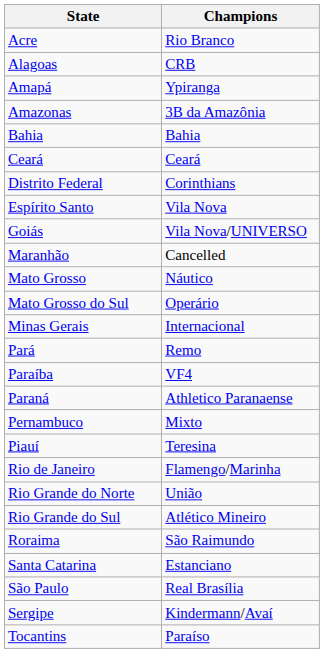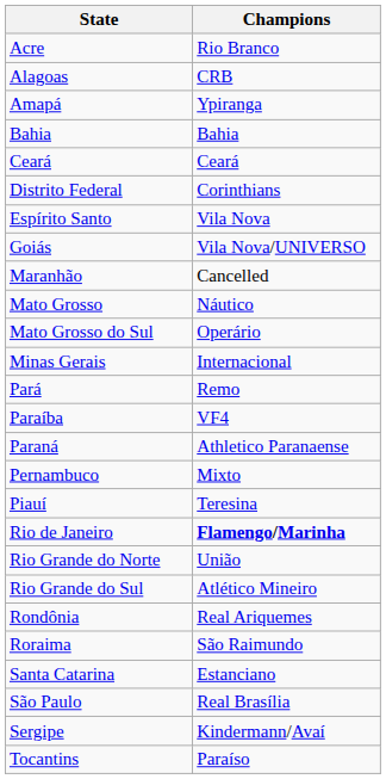 <table class="wikitable">
 <tr>
 <th width=160px>State</th>
 <th width=160px>Champions</th>
 </tr>
 <tr>
 <td> <a href='#'>Acre</a></td>
 <td><a href='#'>Rio Branco</a></td>
 </tr>
 <tr>
 <td> <a href='#'>Alagoas</a></td>
 <td><a href='#'>CRB</a></td>
 </tr>
 <tr>
 <td> <a href='#'>Amapá</a></td>
 <td><a href='#'>Ypiranga</a></td>
-</tr>
-<tr>
-<td> <a href='#'>Amazonas</a></td>
-<td><a href='#'>3B da Amazônia</a></td>
 </tr>
 <tr>
 <td> <a href='#'>Bahia</a></td>
 <td><a href='#'>Bahia</a></td>
 </tr>
 <tr>
 <td> <a href='#'>Ceará</a></td>
 <td><a href='#'>Ceará</a></td>
 </tr>
 <tr>
 <td> <a href='#'>Distrito Federal</a></td>
 <td><a href='#'>Corinthians</a></td>
 </tr>
 <tr>
 <td> <a href='#'>Espírito Santo</a></td>
 <td><a href='#'>Vila Nova</a></td>
 </tr>
 <tr>
 <td> <a href='#'>Goiás</a></td>
 <td><a href='#'>Vila Nova</a>/<a href='#'>UNIVERSO</a></td>
 </tr>
 <tr>
 <td> <a href='#'>Maranhão</a></td>
 <td>Cancelled</td>
 </tr>
 <tr>
 <td> <a href='#'>Mato Grosso</a></td>
 <td><a href='#'>Náutico</a></td>
 </tr>
 <tr>
 <td> <a href='#'>Mato Grosso do Sul</a></td>
 <td><a href='#'>Operário</a></td>
 </tr>
 <tr>
 <td> <a href='#'>Minas Gerais</a></td>
 <td><a href='#'>Internacional</a></td>
 </tr>
 <tr>
 <td> <a href='#'>Pará</a></td>
 <td><a href='#'>Remo</a></td>
 </tr>
 <tr>
 <td> <a href='#'>Paraíba</a></td>
 <td><a href='#'>VF4</a></td>
 </tr>
 <tr>
 <td> <a href='#'>Paraná</a></td>
 <td><a href='#'>Athletico Paranaense</a></td>
 </tr>
 <tr>
 <td> <a href='#'>Pernambuco</a></td>
 <td><a href='#'>Mixto</a></td>
 </tr>
 <tr>
 <td> <a href='#'>Piauí</a></td>
 <td><a href='#'>Teresina</a></td>
 </tr>
 <tr>
 <td> <a href='#'>Rio de Janeiro</a></td>
-<td><a href='#'>Flamengo</a>/<a href='#'>Marinha</a></td>
+<td><strong><a href='#'>Flamengo</a>/<a href='#'>Marinha</a></strong></td>
 </tr>
 <tr>
 <td> <a href='#'>Rio Grande do Norte</a></td>
 <td><a href='#'>União</a></td>
 </tr>
 <tr>
 <td> <a href='#'>Rio Grande do Sul</a></td>
 <td><a href='#'>Atlético Mineiro</a></td>
+</tr>
+<tr>
+<td> <a href='#'>Rondônia</a></td>
+<td><a href='#'>Real Ariquemes</a></td>
 </tr>
 <tr>
 <td> <a href='#'>Roraima</a></td>
 <td><a href='#'>São Raimundo</a></td>
 </tr>
 <tr>
 <td> <a href='#'>Santa Catarina</a></td>
 <td><a href='#'>Estanciano</a></td>
 </tr>
 <tr>
 <td> <a href='#'>São Paulo</a></td>
 <td><a href='#'>Real Brasília</a></td>
 </tr>
 <tr>
 <td> <a href='#'>Sergipe</a></td>
 <td><a href='#'>Kindermann</a>/<a href='#'>Avaí</a></td>
 </tr>
 <tr>
 <td> <a href='#'>Tocantins</a></td>
 <td><a href='#'>Paraíso</a></td>
 </tr>
 </table>
